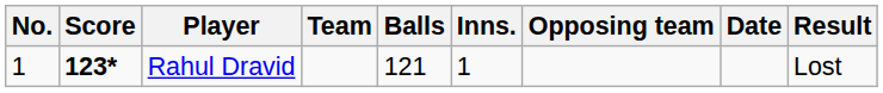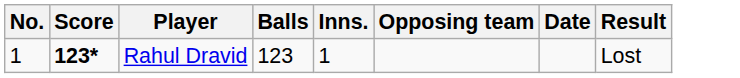 <table class="wikitable sortable" style="font-size:95%">
 <tr>
 <th>No.</th>
 <th>Score</th>
 <th>Player</th>
-<th>Team</th>
 <th>Balls</th>
 <th>Inns.</th>
 <th>Opposing team</th>
 <th>Date</th>
 <th>Result</th>
 </tr>
 <tr>
 <td>1</td>
 <td><strong>123*</strong></td>
 <td><a href='#'>Rahul Dravid</a></td>
-<td></td>
-<td> 121</td>
+<td> 123</td>
 <td>1</td>
 <td></td>
 <td></td>
 <td>Lost</td>
 </tr>
 </table>
